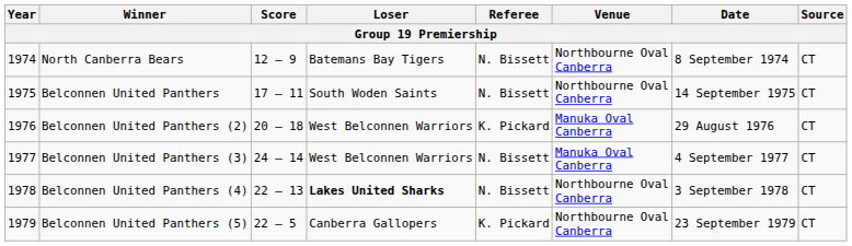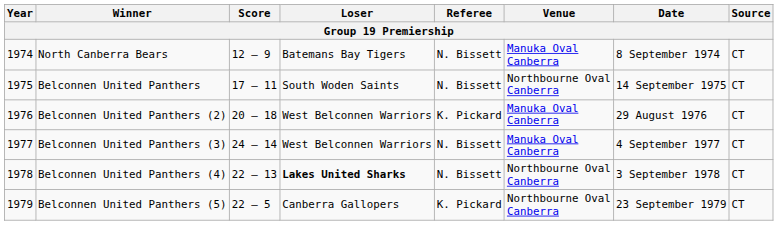 <table class=wikitable>
 <tr>
 <th>Year</th>
 <th>Winner</th>
 <th>Score</th>
 <th>Loser</th>
 <th>Referee</th>
 <th>Venue</th>
 <th>Date</th>
 <th>Source</th>
 </tr>
 <tr>
 <th colspan="8">Group 19 Premiership</th>
 </tr>
 <tr>
 <td>1974</td>
 <td> North Canberra Bears</td>
 <td>12 – 9</td>
 <td> Batemans Bay Tigers</td>
 <td>N. Bissett</td>
-<td>Northbourne Oval<br><a href='#'>Canberra</a></td>
+<td><a href='#'>Manuka Oval</a><br><a href='#'>Canberra</a></td>
 <td>8 September 1974</td>
 <td>CT</td>
 </tr>
 <tr>
 <td>1975</td>
 <td> Belconnen United Panthers</td>
 <td>17 – 11</td>
 <td> South Woden Saints</td>
 <td>N. Bissett</td>
 <td>Northbourne Oval<br><a href='#'>Canberra</a></td>
 <td>14 September 1975</td>
 <td>CT</td>
 </tr>
 <tr>
 <td>1976</td>
 <td> Belconnen United Panthers  (2)</td>
 <td>20 – 18</td>
 <td> West Belconnen Warriors</td>
 <td>K. Pickard</td>
 <td><a href='#'>Manuka Oval</a><br><a href='#'>Canberra</a></td>
 <td>29 August 1976</td>
 <td>CT</td>
 </tr>
 <tr>
 <td>1977</td>
 <td> Belconnen United Panthers  (3)</td>
 <td>24 – 14</td>
 <td> West Belconnen Warriors</td>
 <td>N. Bissett</td>
 <td><a href='#'>Manuka Oval</a><br><a href='#'>Canberra</a></td>
 <td>4 September 1977</td>
 <td>CT</td>
 </tr>
 <tr>
 <td>1978</td>
 <td> Belconnen United Panthers  (4)</td>
 <td>22 – 13</td>
 <td><strong> Lakes United Sharks</strong></td>
 <td>N. Bissett</td>
 <td>Northbourne Oval<br><a href='#'>Canberra</a></td>
 <td>3 September 1978</td>
 <td>CT</td>
 </tr>
 <tr>
 <td>1979</td>
 <td> Belconnen United Panthers  (5)</td>
 <td>22 – 5</td>
 <td> Canberra Gallopers</td>
 <td>K. Pickard</td>
 <td>Northbourne Oval<br><a href='#'>Canberra</a></td>
 <td>23 September 1979</td>
 <td>CT</td>
 </tr>
 </table>
